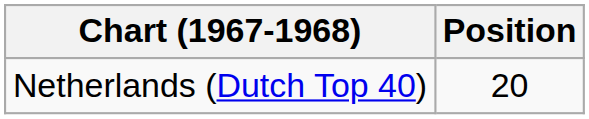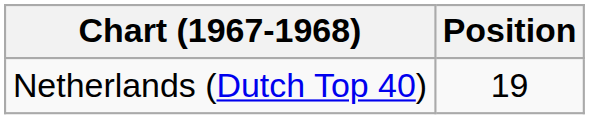 <table class="wikitable sortable">
 <tr>
 <th>Chart (1967-1968)</th>
 <th>Position</th>
 </tr>
 <tr>
 <td>Netherlands (<a href='#'>Dutch Top 40</a>)</td>
-<td align="center">20</td>
+<td align="center">19</td>
 </tr>
 </table>
